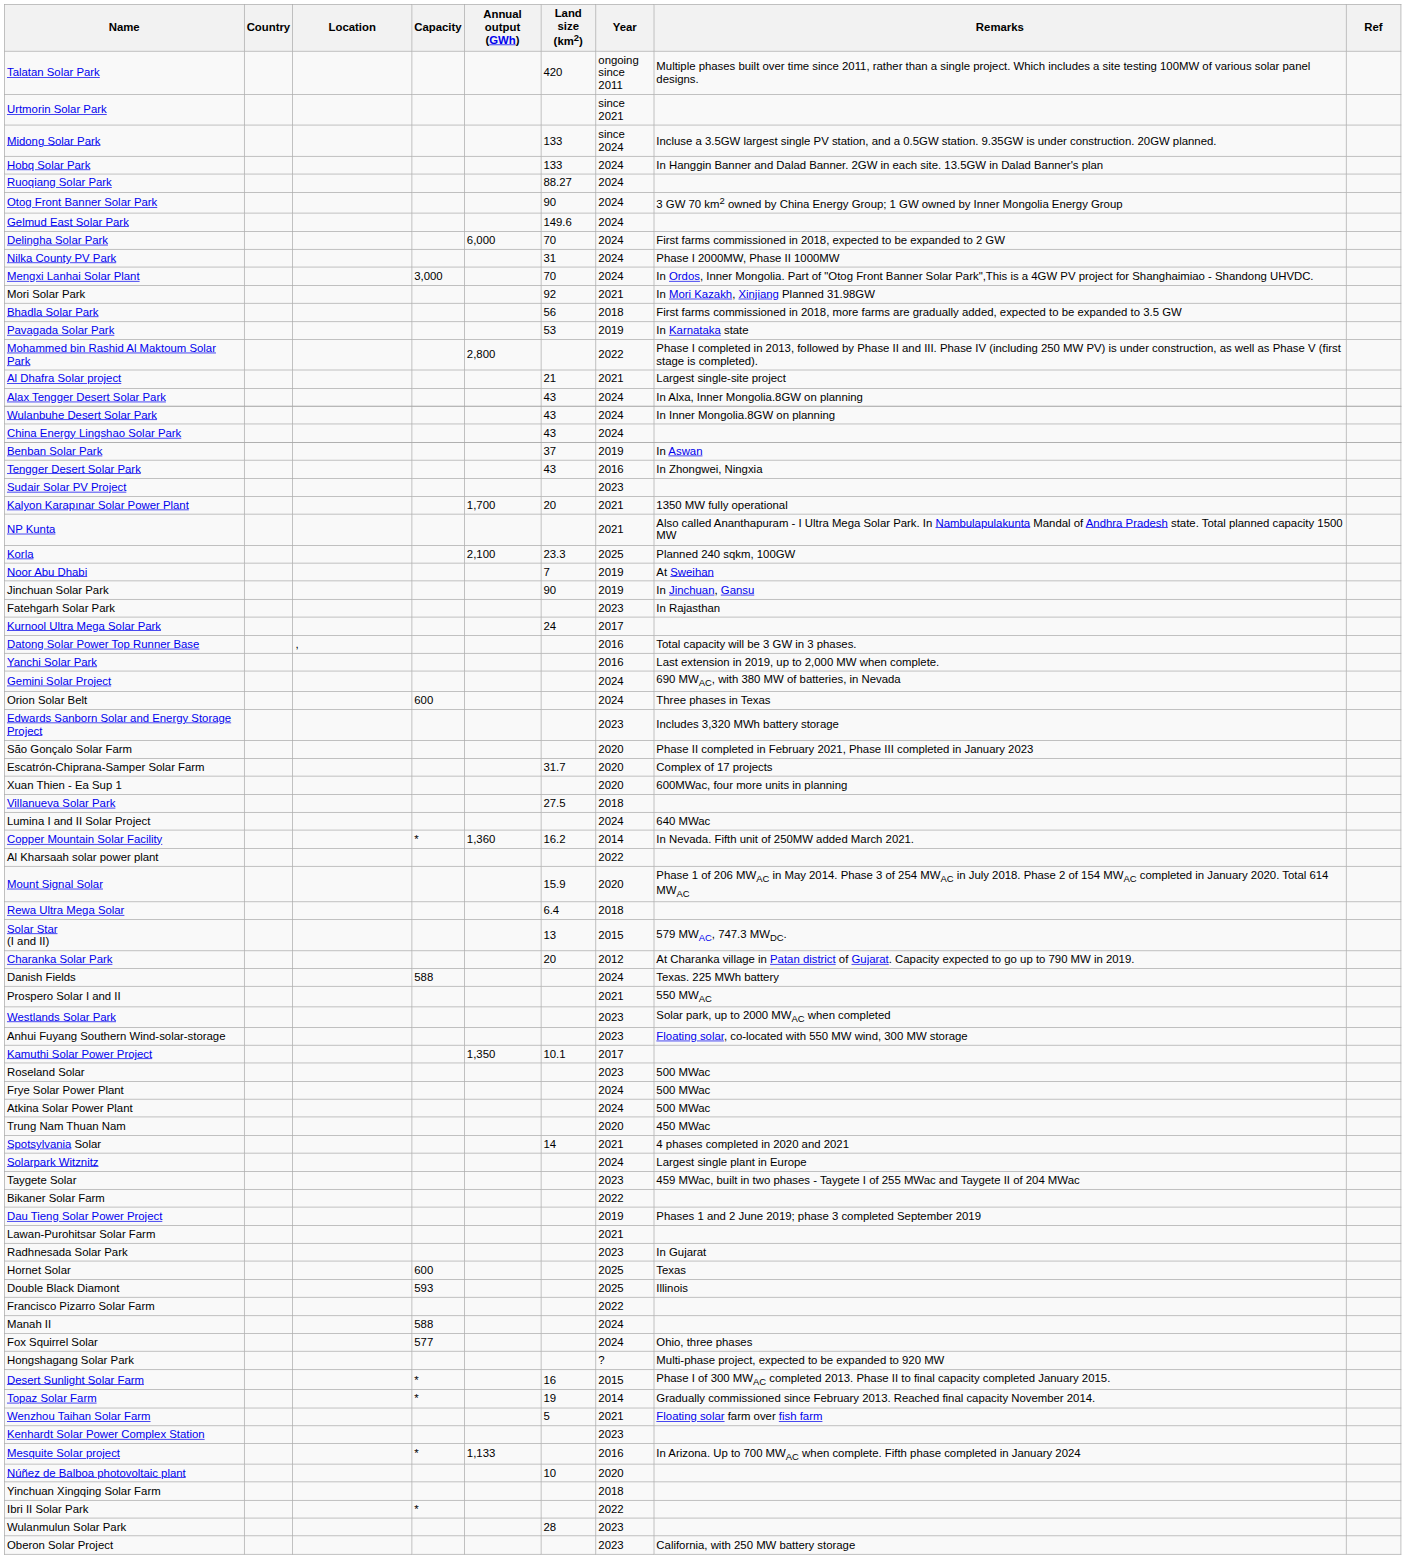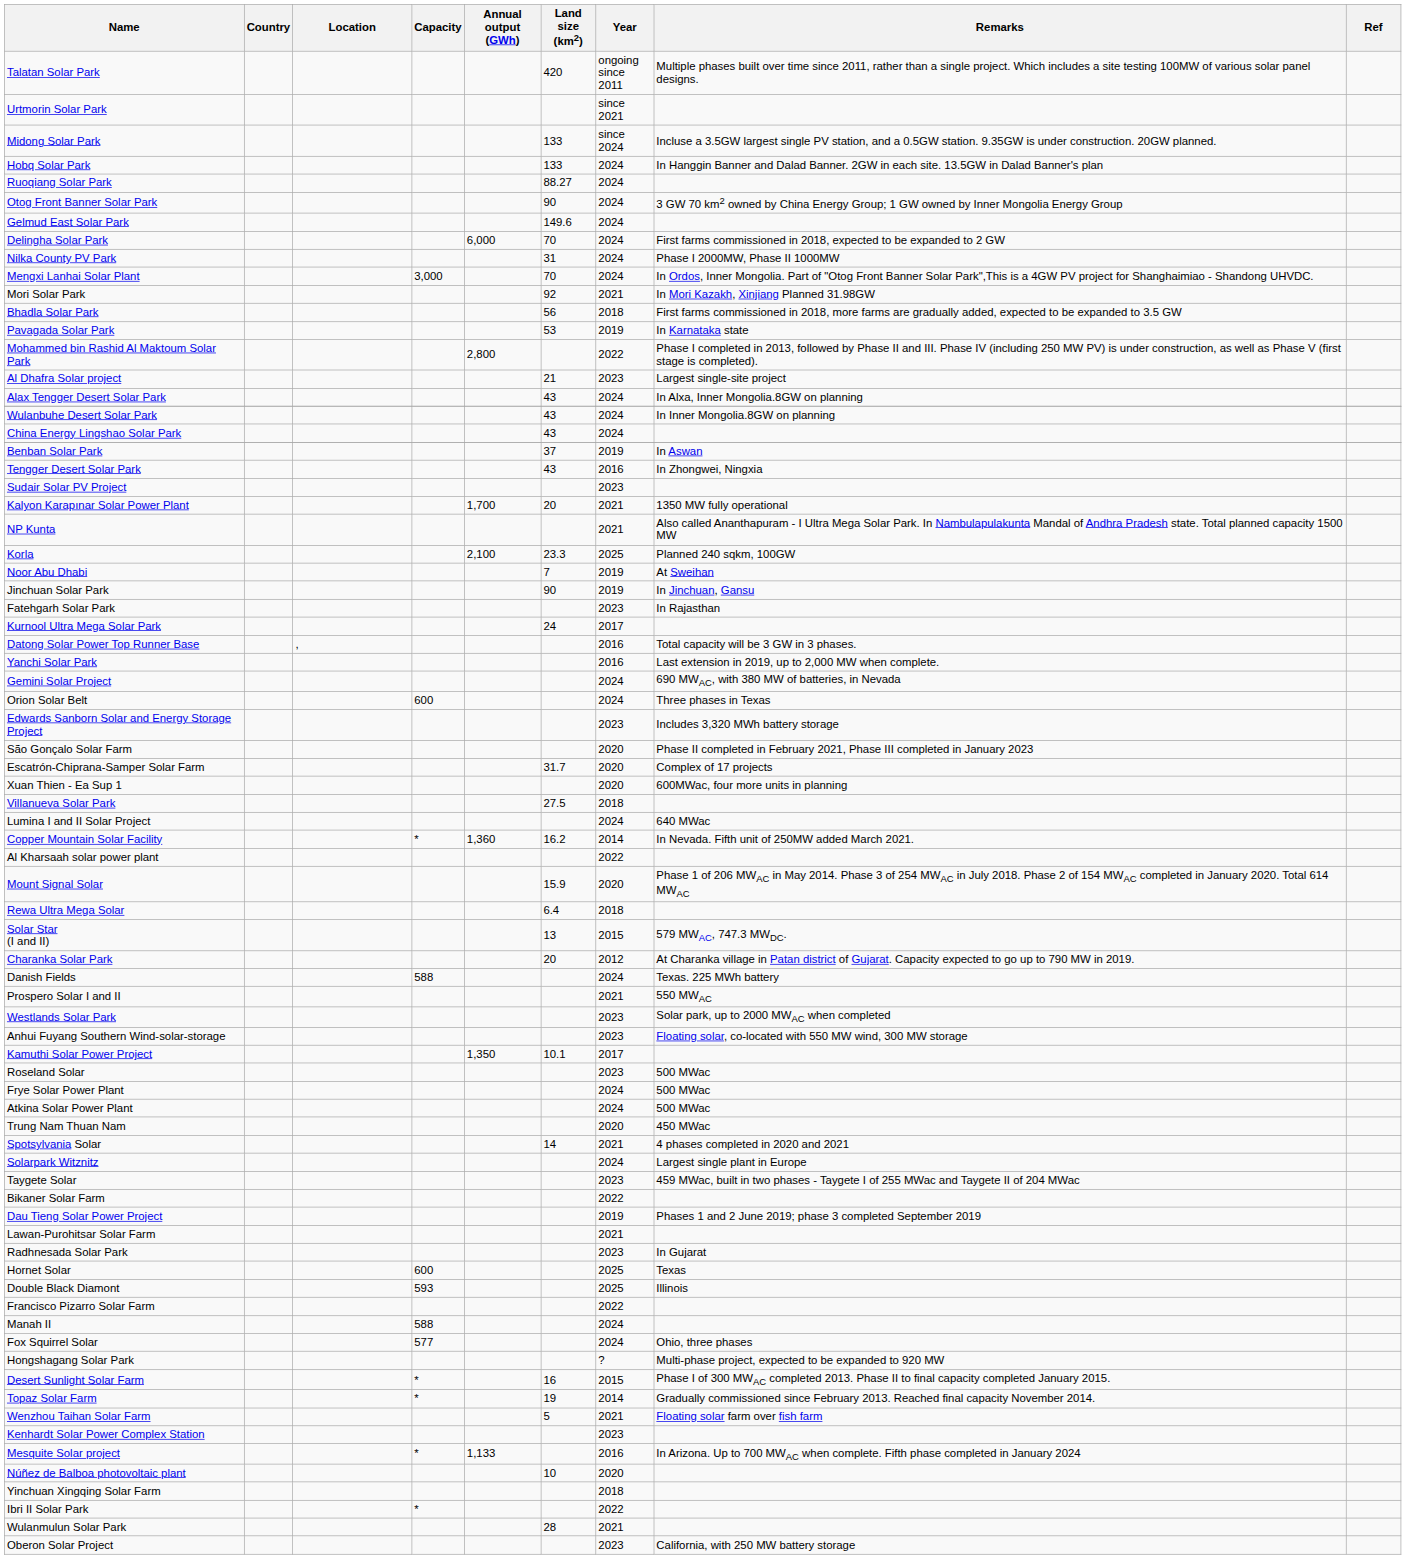 <table class="wikitable sortable sticky-header col4right col5right col6right">
 <tr>
 <th>Name</th>
 <th>Country</th>
 <th width=160>Location</th>
 <th data-sort-type="number">Capacity<br></th>
 <th data-sort-type="number">Annual output<br>(<a href='#'>GWh</a>)</th>
 <th width=70>Land<br>size<br>(km<sup>2</sup>)</th>
 <th data-sort-type="number">Year</th>
 <th class="unsortable">Remarks</th>
 <th class="unsortable" width=70>Ref</th>
 </tr>
 <tr>
 <td><a href='#'>Talatan Solar Park</a></td>
 <td></td>
 <td></td>
 <td></td>
 <td></td>
 <td>420</td>
 <td>ongoing<br>since 2011</td>
 <td>Multiple phases built over time since 2011, rather than a single project. Which includes a site testing 100MW of various solar panel designs.</td>
 <td></td>
 </tr>
 <tr>
 <td><a href='#'>Urtmorin Solar Park</a></td>
 <td></td>
 <td></td>
 <td></td>
 <td></td>
 <td></td>
 <td>since 2021</td>
 <td></td>
 <td></td>
 </tr>
 <tr>
 <td><a href='#'>Midong Solar Park</a></td>
 <td></td>
 <td></td>
 <td></td>
 <td></td>
 <td>133</td>
 <td>since 2024</td>
 <td>Incluse a 3.5GW largest single PV station, and a 0.5GW station. 9.35GW is under construction. 20GW planned.</td>
 <td></td>
 </tr>
 <tr>
 <td><a href='#'>Hobq Solar Park</a></td>
 <td></td>
 <td>  </td>
 <td></td>
 <td></td>
 <td>133</td>
 <td>2024</td>
 <td>In Hanggin Banner and Dalad Banner. 2GW in each site. 13.5GW in Dalad Banner's plan</td>
 <td></td>
 </tr>
 <tr>
 <td><a href='#'>Ruoqiang Solar Park</a></td>
 <td></td>
 <td></td>
 <td></td>
 <td></td>
 <td>88.27</td>
 <td>2024</td>
 <td></td>
 <td></td>
 </tr>
 <tr>
 <td><a href='#'>Otog Front Banner Solar Park</a></td>
 <td></td>
 <td></td>
 <td></td>
 <td></td>
 <td>90</td>
 <td>2024</td>
 <td>3 GW 70 km<sup>2</sup> owned by China Energy Group; 1 GW owned by Inner Mongolia Energy Group</td>
 <td></td>
 </tr>
 <tr>
 <td><a href='#'>Gelmud East Solar Park</a></td>
 <td></td>
 <td></td>
 <td></td>
 <td></td>
 <td>149.6</td>
 <td>2024</td>
 <td></td>
 <td></td>
 </tr>
 <tr>
 <td><a href='#'>Delingha Solar Park</a></td>
 <td></td>
 <td></td>
 <td></td>
 <td>6,000</td>
 <td>70</td>
 <td>2024</td>
 <td>First farms commissioned in 2018, expected to be expanded to 2 GW</td>
 <td></td>
 </tr>
 <tr>
 <td><a href='#'>Nilka County PV Park</a></td>
 <td></td>
 <td></td>
 <td></td>
 <td></td>
 <td>31</td>
 <td>2024</td>
 <td>Phase I 2000MW, Phase II 1000MW</td>
 <td></td>
 </tr>
 <tr>
 <td><a href='#'>Mengxi Lanhai Solar Plant</a></td>
 <td></td>
 <td></td>
 <td>3,000</td>
 <td></td>
 <td>70</td>
 <td>2024</td>
 <td>In <a href='#'>Ordos</a>, Inner Mongolia. Part of "Otog Front Banner Solar Park",This is a 4GW PV project for Shanghaimiao - Shandong UHVDC.</td>
 <td></td>
 </tr>
 <tr>
 <td>Mori Solar Park</td>
 <td></td>
 <td></td>
 <td></td>
 <td></td>
 <td>92</td>
 <td>2021</td>
 <td>In <a href='#'>Mori Kazakh</a>, <a href='#'>Xinjiang</a> Planned 31.98GW</td>
 <td></td>
 </tr>
 <tr>
 <td><a href='#'>Bhadla Solar Park</a></td>
 <td></td>
 <td></td>
 <td></td>
 <td></td>
 <td>56</td>
 <td>2018</td>
 <td>First farms commissioned in 2018, more farms are gradually added, expected to be expanded to 3.5 GW</td>
 <td></td>
 </tr>
 <tr>
 <td><a href='#'>Pavagada Solar Park</a></td>
 <td></td>
 <td></td>
 <td></td>
 <td></td>
 <td>53</td>
 <td>2019</td>
 <td>In <a href='#'>Karnataka</a> state</td>
 <td></td>
 </tr>
 <tr>
 <td><a href='#'>Mohammed bin Rashid Al Maktoum Solar Park</a></td>
 <td></td>
 <td></td>
 <td></td>
 <td>2,800</td>
 <td></td>
 <td>2022</td>
 <td>Phase I completed in 2013, followed by Phase II and III. Phase IV (including 250 MW PV) is under construction, as well as Phase V (first stage is completed).</td>
 <td></td>
 </tr>
 <tr>
 <td><a href='#'>Al Dhafra Solar project</a></td>
 <td></td>
 <td></td>
 <td></td>
 <td></td>
 <td>21</td>
-<td>2021</td>
+<td>2023</td>
 <td>Largest single-site project</td>
 <td></td>
 </tr>
 <tr>
 <td><a href='#'>Alax Tengger Desert Solar Park</a></td>
 <td></td>
 <td></td>
 <td></td>
 <td></td>
 <td>43</td>
 <td>2024</td>
 <td>In Alxa, Inner Mongolia.8GW on planning</td>
 <td></td>
 </tr>
 <tr>
 </tr>
 <tr>
 <td><a href='#'>Wulanbuhe Desert Solar Park</a></td>
 <td></td>
 <td></td>
 <td></td>
 <td></td>
 <td>43</td>
 <td>2024</td>
 <td>In Inner Mongolia.8GW on planning</td>
 <td></td>
 </tr>
 <tr>
 <td><a href='#'>China Energy Lingshao Solar Park</a></td>
 <td></td>
 <td></td>
 <td></td>
 <td></td>
 <td>43</td>
 <td>2024</td>
 <td></td>
 <td></td>
 </tr>
 <tr>
 </tr>
 <tr>
 <td><a href='#'>Benban Solar Park</a></td>
 <td></td>
 <td></td>
 <td></td>
 <td></td>
 <td>37</td>
 <td>2019</td>
 <td>In <a href='#'>Aswan</a></td>
 <td></td>
 </tr>
 <tr>
 <td><a href='#'>Tengger Desert Solar Park</a></td>
 <td></td>
 <td></td>
 <td></td>
 <td></td>
 <td>43</td>
 <td>2016</td>
 <td>In Zhongwei, Ningxia</td>
 <td></td>
 </tr>
 <tr>
 <td><a href='#'>Sudair Solar PV Project</a></td>
 <td></td>
 <td></td>
 <td></td>
 <td></td>
 <td></td>
 <td>2023</td>
 <td></td>
 <td></td>
 </tr>
 <tr>
 <td><a href='#'>Kalyon Karapınar Solar Power Plant</a></td>
 <td></td>
 <td></td>
 <td></td>
 <td>1,700</td>
 <td>20</td>
 <td>2021</td>
 <td>1350 MW fully operational</td>
 <td></td>
 </tr>
 <tr>
 <td><a href='#'>NP Kunta</a></td>
 <td></td>
 <td></td>
 <td></td>
 <td></td>
 <td></td>
 <td>2021</td>
 <td>Also called Ananthapuram - I Ultra Mega Solar Park. In <a href='#'>Nambulapulakunta</a> Mandal of <a href='#'>Andhra Pradesh</a> state. Total planned capacity 1500 MW</td>
 <td></td>
 </tr>
 <tr>
 <td><a href='#'>Korla</a></td>
 <td></td>
 <td></td>
 <td></td>
 <td>2,100</td>
 <td>23.3</td>
 <td>2025</td>
 <td>Planned 240 sqkm, 100GW</td>
 <td></td>
 </tr>
 <tr>
 <td><a href='#'>Noor Abu Dhabi</a></td>
 <td></td>
 <td></td>
 <td></td>
 <td></td>
 <td>7</td>
 <td>2019</td>
 <td>At <a href='#'>Sweihan</a></td>
 <td></td>
 </tr>
 <tr>
 <td>Jinchuan Solar Park</td>
 <td></td>
 <td></td>
 <td></td>
 <td></td>
 <td>90</td>
 <td>2019</td>
 <td>In <a href='#'>Jinchuan</a>, <a href='#'>Gansu</a></td>
 <td></td>
 </tr>
 <tr>
 <td>Fatehgarh Solar Park</td>
 <td></td>
 <td></td>
 <td></td>
 <td></td>
 <td></td>
 <td>2023</td>
 <td>In Rajasthan</td>
 <td></td>
 </tr>
 <tr>
 <td><a href='#'>Kurnool Ultra Mega Solar Park</a></td>
 <td></td>
 <td></td>
 <td></td>
 <td></td>
 <td>24</td>
 <td>2017</td>
 <td></td>
 <td></td>
 </tr>
 <tr>
 <td><a href='#'>Datong Solar Power Top Runner Base</a></td>
 <td></td>
 <td>, </td>
 <td></td>
 <td></td>
 <td></td>
 <td>2016</td>
 <td>Total capacity will be 3 GW in 3 phases.</td>
 <td></td>
 </tr>
 <tr>
 <td><a href='#'>Yanchi Solar Park</a></td>
 <td></td>
 <td></td>
 <td></td>
 <td></td>
 <td></td>
 <td>2016</td>
 <td>Last extension in 2019, up to 2,000 MW when complete.</td>
 <td></td>
 </tr>
 <tr>
 <td><a href='#'>Gemini Solar Project</a></td>
 <td></td>
 <td></td>
 <td></td>
 <td></td>
 <td></td>
 <td>2024</td>
 <td>690 MW<sub>AC</sub>, with 380 MW of batteries, in Nevada</td>
 <td></td>
 </tr>
 <tr>
 <td>Orion Solar Belt</td>
 <td></td>
 <td></td>
 <td>600</td>
 <td></td>
 <td></td>
 <td>2024</td>
 <td>Three phases in Texas</td>
 <td></td>
 </tr>
 <tr>
 <td><a href='#'>Edwards Sanborn Solar and Energy Storage Project</a></td>
 <td></td>
 <td></td>
 <td></td>
 <td></td>
 <td></td>
 <td>2023</td>
 <td>Includes 3,320 MWh battery storage</td>
 <td></td>
 </tr>
 <tr>
 <td>São Gonçalo Solar Farm</td>
 <td></td>
 <td></td>
 <td></td>
 <td></td>
 <td></td>
 <td>2020</td>
 <td>Phase II completed in February 2021, Phase III completed in January 2023</td>
 <td></td>
 </tr>
 <tr>
 <td>Escatrón-Chiprana-Samper Solar Farm</td>
 <td></td>
 <td></td>
 <td></td>
 <td></td>
 <td>31.7</td>
 <td>2020</td>
 <td>Complex of 17 projects</td>
 <td></td>
 </tr>
 <tr>
 <td>Xuan Thien - Ea Sup 1</td>
 <td></td>
 <td></td>
 <td></td>
 <td></td>
 <td></td>
 <td>2020</td>
 <td>600MWac, four more units in planning</td>
 <td></td>
 </tr>
 <tr>
 <td><a href='#'>Villanueva Solar Park</a></td>
 <td></td>
 <td></td>
 <td></td>
 <td></td>
 <td>27.5</td>
 <td>2018</td>
 <td></td>
 <td></td>
 </tr>
 <tr>
 <td>Lumina I and II Solar Project</td>
 <td></td>
 <td></td>
 <td></td>
 <td></td>
 <td></td>
 <td>2024</td>
 <td>640 MWac</td>
 <td></td>
 </tr>
 <tr>
 <td><a href='#'>Copper Mountain Solar Facility</a></td>
 <td></td>
 <td></td>
 <td>*</td>
 <td>1,360</td>
 <td>16.2</td>
 <td>2014</td>
 <td>In Nevada. Fifth unit of 250MW added March 2021.</td>
 <td></td>
 </tr>
 <tr>
 <td>Al Kharsaah solar power plant</td>
 <td></td>
 <td></td>
 <td></td>
 <td></td>
 <td></td>
 <td>2022</td>
 <td></td>
 <td></td>
 </tr>
 <tr>
 <td><a href='#'>Mount Signal Solar</a></td>
 <td></td>
 <td></td>
 <td></td>
 <td></td>
 <td>15.9</td>
 <td>2020</td>
 <td>Phase 1 of 206 MW<sub>AC</sub> in May 2014. Phase 3 of 254 MW<sub>AC</sub> in July 2018. Phase 2 of 154 MW<sub>AC</sub> completed in January 2020. Total 614 MW<sub>AC</sub></td>
 <td></td>
 </tr>
 <tr>
 <td><a href='#'>Rewa Ultra Mega Solar</a></td>
 <td></td>
 <td></td>
 <td></td>
 <td></td>
 <td>6.4</td>
 <td>2018</td>
 <td></td>
 <td></td>
 </tr>
 <tr>
 <td><a href='#'>Solar Star</a><br>(I and II)</td>
 <td></td>
 <td></td>
 <td></td>
 <td></td>
 <td>13</td>
 <td>2015</td>
 <td>579 MW<a href='#'><sub>AC</sub></a>, 747.3 MW<sub>DC</sub>.</td>
 <td></td>
 </tr>
 <tr>
 <td><a href='#'>Charanka Solar Park</a></td>
 <td></td>
 <td></td>
 <td></td>
 <td></td>
 <td>20</td>
 <td>2012</td>
 <td>At Charanka village in <a href='#'>Patan district</a> of <a href='#'>Gujarat</a>. Capacity expected to go up to 790 MW in 2019.</td>
 <td></td>
 </tr>
 <tr>
 <td>Danish Fields</td>
 <td></td>
 <td></td>
 <td>588</td>
 <td></td>
 <td></td>
 <td>2024</td>
 <td>Texas. 225 MWh battery</td>
 <td></td>
 </tr>
 <tr>
 <td>Prospero Solar I and II</td>
 <td></td>
 <td></td>
 <td></td>
 <td></td>
 <td></td>
 <td>2021</td>
 <td>550 MW<sub>AC</sub></td>
 <td></td>
 </tr>
 <tr>
 <td><a href='#'>Westlands Solar Park</a></td>
 <td></td>
 <td></td>
 <td></td>
 <td></td>
 <td></td>
 <td>2023</td>
 <td>Solar park, up to 2000 MW<sub>AC</sub> when completed</td>
 <td></td>
 </tr>
 <tr>
 <td>Anhui Fuyang Southern Wind-solar-storage</td>
 <td></td>
 <td></td>
 <td></td>
 <td></td>
 <td></td>
 <td>2023</td>
 <td><a href='#'>Floating solar</a>, co-located with 550 MW wind, 300 MW storage</td>
 <td></td>
 </tr>
 <tr>
 <td><a href='#'>Kamuthi Solar Power Project</a></td>
 <td></td>
 <td></td>
 <td></td>
 <td>1,350</td>
 <td>10.1</td>
 <td>2017</td>
 <td></td>
 <td></td>
 </tr>
 <tr>
 <td>Roseland Solar</td>
 <td></td>
 <td></td>
 <td></td>
 <td></td>
 <td></td>
 <td>2023</td>
 <td>500 MWac</td>
 <td></td>
 </tr>
 <tr>
 <td>Frye Solar Power Plant</td>
 <td></td>
 <td></td>
 <td></td>
 <td></td>
 <td></td>
 <td>2024</td>
 <td>500 MWac</td>
 <td></td>
 </tr>
 <tr>
 <td>Atkina Solar Power Plant</td>
 <td></td>
 <td></td>
 <td></td>
 <td></td>
 <td></td>
 <td>2024</td>
 <td>500 MWac</td>
 <td></td>
 </tr>
 <tr>
 <td>Trung Nam Thuan Nam</td>
 <td></td>
 <td></td>
 <td></td>
 <td></td>
 <td></td>
 <td>2020</td>
 <td>450 MWac</td>
 <td></td>
 </tr>
 <tr>
 <td><a href='#'>Spotsylvania</a> Solar</td>
 <td></td>
 <td></td>
 <td></td>
 <td></td>
 <td>14</td>
 <td>2021</td>
 <td>4 phases completed in 2020 and 2021</td>
 <td></td>
 </tr>
 <tr>
 <td><a href='#'>Solarpark Witznitz</a></td>
 <td></td>
 <td></td>
 <td></td>
 <td></td>
 <td></td>
 <td>2024</td>
 <td>Largest single plant in Europe</td>
 <td></td>
 </tr>
 <tr>
 <td>Taygete Solar</td>
 <td></td>
 <td></td>
 <td></td>
 <td></td>
 <td></td>
 <td>2023</td>
 <td>459 MWac, built in two phases - Taygete I of 255 MWac and Taygete II of 204 MWac</td>
 <td></td>
 </tr>
 <tr>
 <td>Bikaner Solar Farm</td>
 <td></td>
 <td></td>
 <td></td>
 <td></td>
 <td></td>
 <td>2022</td>
 <td></td>
 <td></td>
 </tr>
 <tr>
 <td><a href='#'>Dau Tieng Solar Power Project</a></td>
 <td></td>
 <td><small></small></td>
 <td></td>
 <td></td>
 <td></td>
 <td>2019</td>
 <td>Phases 1 and 2 June 2019; phase 3 completed September 2019</td>
 <td></td>
 </tr>
 <tr>
 <td>Lawan-Purohitsar Solar Farm</td>
 <td></td>
 <td></td>
 <td></td>
 <td></td>
 <td></td>
 <td>2021</td>
 <td></td>
 <td></td>
 </tr>
 <tr>
 <td>Radhnesada Solar Park</td>
 <td></td>
 <td></td>
 <td></td>
 <td></td>
 <td></td>
 <td>2023</td>
 <td>In Gujarat</td>
 <td></td>
 </tr>
 <tr>
 <td>Hornet Solar</td>
 <td></td>
 <td></td>
 <td>600</td>
 <td></td>
 <td></td>
 <td>2025</td>
 <td>Texas</td>
 <td></td>
 </tr>
 <tr>
 <td>Double Black Diamont</td>
 <td></td>
 <td></td>
 <td>593</td>
 <td></td>
 <td></td>
 <td>2025</td>
 <td>Illinois</td>
 <td></td>
 </tr>
 <tr>
 <td>Francisco Pizarro Solar Farm</td>
 <td></td>
 <td></td>
 <td></td>
 <td></td>
 <td></td>
 <td>2022</td>
 <td></td>
 <td></td>
 </tr>
 <tr>
 <td>Manah II</td>
 <td></td>
 <td></td>
 <td>588</td>
 <td></td>
 <td></td>
 <td>2024</td>
 <td></td>
 <td></td>
 </tr>
 <tr>
 <td>Fox Squirrel Solar</td>
 <td></td>
 <td></td>
 <td>577</td>
 <td></td>
 <td></td>
 <td>2024</td>
 <td>Ohio, three phases</td>
 <td></td>
 </tr>
 <tr>
 <td>Hongshagang Solar Park</td>
 <td></td>
 <td></td>
 <td></td>
 <td></td>
 <td></td>
 <td>?</td>
 <td>Multi-phase project, expected to be expanded to 920 MW</td>
 <td></td>
 </tr>
 <tr>
 <td><a href='#'>Desert Sunlight Solar Farm</a></td>
 <td></td>
 <td></td>
 <td>*</td>
 <td></td>
 <td>16</td>
 <td>2015</td>
 <td>Phase I of 300 MW<sub>AC</sub> completed 2013. Phase II to final capacity completed January 2015.</td>
 <td></td>
 </tr>
 <tr>
 <td><a href='#'>Topaz Solar Farm</a></td>
 <td></td>
 <td></td>
 <td>*</td>
 <td></td>
 <td>19</td>
 <td>2014</td>
 <td>Gradually commissioned since February 2013. Reached final capacity November 2014.</td>
 <td></td>
 </tr>
 <tr>
 <td><a href='#'>Wenzhou Taihan Solar Farm</a></td>
 <td></td>
 <td></td>
 <td></td>
 <td></td>
 <td>5</td>
 <td>2021</td>
 <td><a href='#'>Floating solar</a> farm over <a href='#'>fish farm</a></td>
 <td></td>
 </tr>
 <tr>
 <td><a href='#'>Kenhardt Solar Power Complex Station</a></td>
 <td></td>
 <td></td>
 <td></td>
 <td></td>
 <td></td>
 <td>2023</td>
 <td></td>
 <td></td>
 </tr>
 <tr>
 <td><a href='#'>Mesquite Solar project</a></td>
 <td></td>
 <td></td>
 <td>*</td>
 <td>1,133</td>
 <td></td>
 <td>2016</td>
 <td>In Arizona. Up to 700 MW<sub>AC</sub> when complete. Fifth phase completed in January 2024</td>
 <td></td>
 </tr>
 <tr>
 <td><a href='#'>Núñez de Balboa photovoltaic plant</a></td>
 <td></td>
 <td></td>
 <td></td>
 <td></td>
 <td>10</td>
 <td>2020</td>
 <td></td>
 <td></td>
 </tr>
 <tr>
 <td>Yinchuan Xingqing Solar Farm</td>
 <td></td>
 <td></td>
 <td></td>
 <td></td>
 <td></td>
 <td>2018</td>
 <td></td>
 <td></td>
 </tr>
 <tr>
 <td>Ibri II Solar Park</td>
 <td></td>
 <td></td>
 <td>*</td>
 <td></td>
 <td></td>
 <td>2022</td>
 <td></td>
 <td></td>
 </tr>
 <tr>
 <td>Wulanmulun Solar Park</td>
 <td></td>
 <td></td>
 <td></td>
 <td></td>
 <td>28</td>
-<td>2023</td>
+<td>2021</td>
 <td></td>
 <td></td>
 </tr>
 <tr>
 <td>Oberon Solar Project</td>
 <td></td>
 <td></td>
 <td></td>
 <td></td>
 <td></td>
 <td>2023</td>
 <td>California, with 250 MW battery storage</td>
 <td></td>
 </tr>
 </table>
